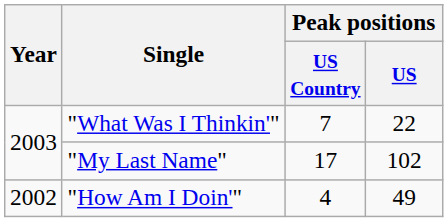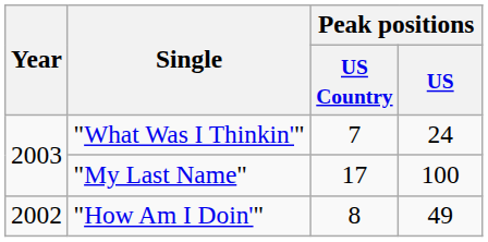 <table class=wikitable style=text-align:center;>
 <tr>
 <th rowspan="2">Year</th>
 <th rowspan="2">Single</th>
 <th colspan="2">Peak positions</th>
 </tr>
 <tr>
 <th width=45><small><a href='#'>US Country</a></small><br></th>
 <th width=45><small><a href='#'>US</a></small><br></th>
 </tr>
 <tr>
 <td rowspan=2>2003</td>
 <td style="text-align:left;">"<a href='#'>What Was I Thinkin'</a>"</td>
 <td>7</td>
-<td>22</td>
+<td>24</td>
 </tr>
 <tr>
 <td align=left>"<a href='#'>My Last Name</a>"</td>
 <td>17</td>
-<td>102</td>
+<td>100</td>
 </tr>
 <tr>
 <td>2002</td>
 <td align=left>"<a href='#'>How Am I Doin'</a>"</td>
-<td>4</td>
+<td>8</td>
 <td>49</td>
 </tr>
 </table>
